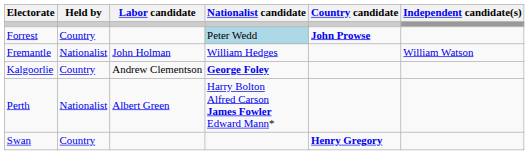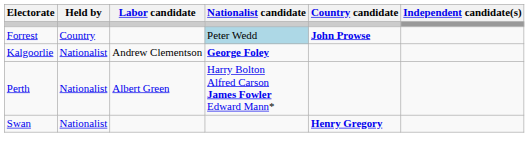 <table class="wikitable">
 <tr>
 <th>Electorate</th>
 <th>Held by</th>
 <th><a href='#'>Labor</a> candidate</th>
 <th><a href='#'>Nationalist</a> candidate</th>
 <th><a href='#'>Country</a> candidate</th>
 <th><a href='#'>Independent</a> candidate(s)</th>
 </tr>
 <tr bgcolor="#cccccc">
 <td></td>
 <td></td>
 <td></td>
 <td></td>
 <td></td>
 <td bgcolor="#999999"></td>
 </tr>
 <tr>
 <td><a href='#'>Forrest</a></td>
 <td><a href='#'>Country</a></td>
 <td></td>
 <td style="background: lightblue;">Peter Wedd</td>
 <td><strong><a href='#'>John Prowse</a></strong></td>
 <td></td>
 </tr>
 <tr>
-<td><a href='#'>Fremantle</a></td>
+<td><a href='#'>Kalgoorlie</a></td>
 <td><a href='#'>Nationalist</a></td>
-<td><a href='#'>John Holman</a></td>
-<td><a href='#'>William Hedges</a></td>
-<td></td>
-<td><a href='#'>William Watson</a></td>
-</tr>
-<tr>
-<td><a href='#'>Kalgoorlie</a></td>
-<td><a href='#'>Country</a></td>
 <td>Andrew Clementson</td>
 <td><strong><a href='#'>George Foley</a></strong></td>
 <td></td>
 <td></td>
 </tr>
 <tr>
 <td><a href='#'>Perth</a></td>
 <td><a href='#'>Nationalist</a></td>
 <td><a href='#'>Albert Green</a></td>
 <td><a href='#'>Harry Bolton</a><br><a href='#'>Alfred Carson</a><br><strong><a href='#'>James Fowler</a></strong><br><a href='#'>Edward Mann</a>*</td>
 <td></td>
 <td></td>
 </tr>
 <tr>
 <td><a href='#'>Swan</a></td>
-<td><a href='#'>Country</a></td>
+<td><a href='#'>Nationalist</a></td>
 <td></td>
 <td></td>
 <td><strong><a href='#'>Henry Gregory</a></strong></td>
 <td></td>
 </tr>
 </table>
